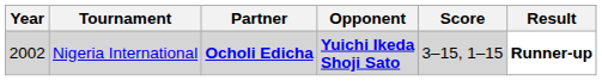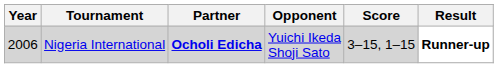 <table class="sortable wikitable" style="font-size: 90%;">
 <tr>
 <th>Year</th>
 <th>Tournament</th>
 <th>Partner</th>
 <th>Opponent</th>
 <th>Score</th>
 <th>Result</th>
 </tr>
 <tr style="background:#D5D5D5">
-<td align="center">2002</td>
+<td align="center">2006</td>
 <td align="left"><a href='#'>Nigeria International</a></td>
 <td align="left"><strong> <a href='#'>Ocholi Edicha</a></strong></td>
-<td align="left"><strong> <a href='#'>Yuichi Ikeda</a> <br>  <a href='#'>Shoji Sato</a></strong></td>
+<td align="left"> <a href='#'>Yuichi Ikeda</a> <br>  <a href='#'>Shoji Sato</a></td>
 <td align="left">3–15, 1–15</td>
 <td style="text-align:left; background:white"> <strong>Runner-up</strong></td>
 </tr>
 </table>
